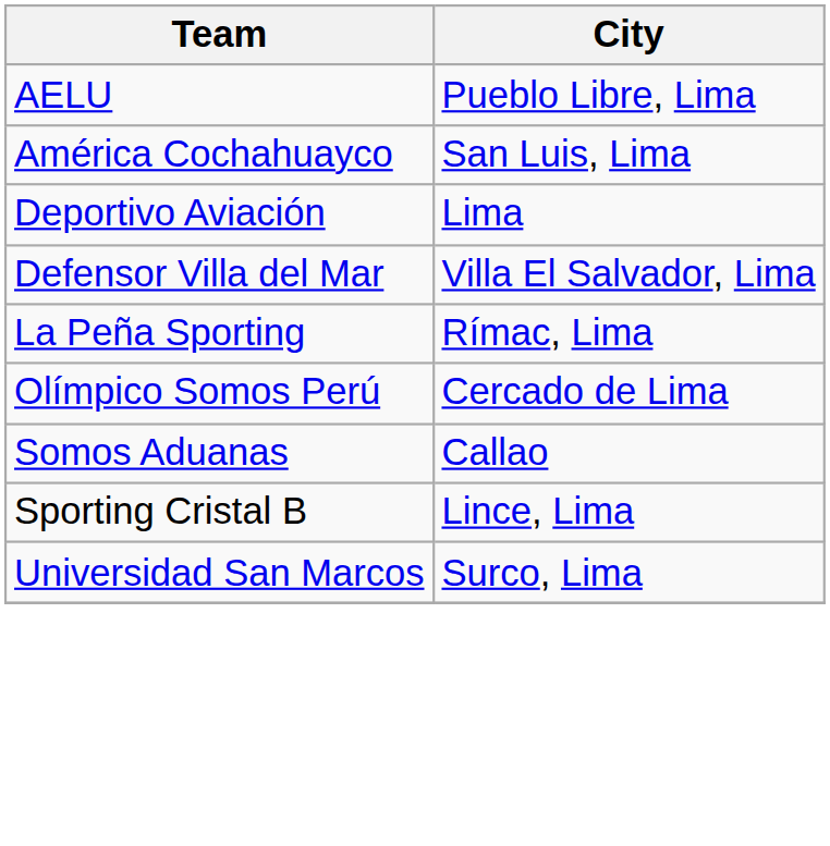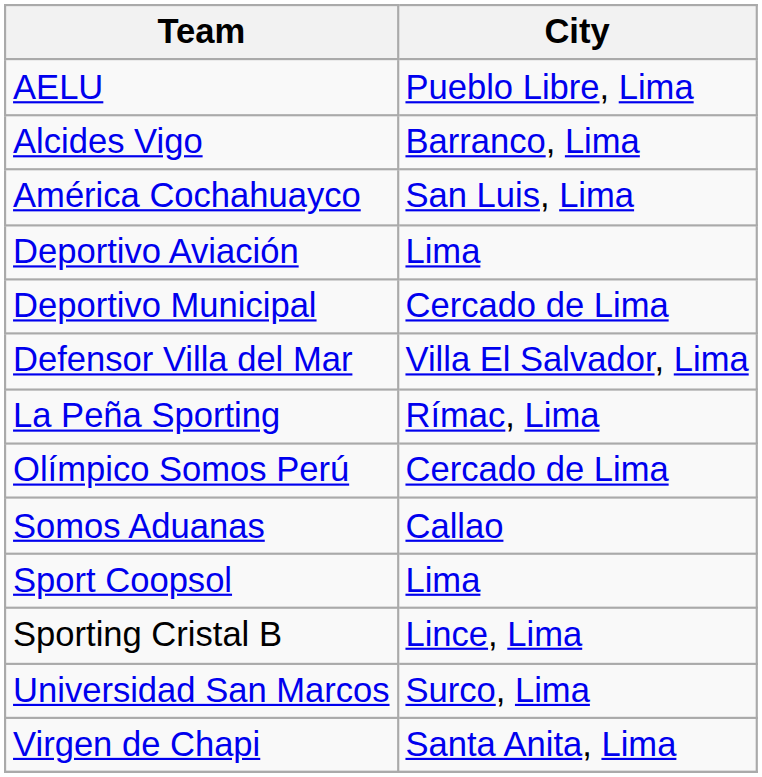 <table class="wikitable sortable">
 <tr>
 <th>Team</th>
 <th>City</th>
 </tr>
 <tr>
 <td><a href='#'>AELU</a></td>
 <td><a href='#'>Pueblo Libre</a>, <a href='#'>Lima</a></td>
 </tr>
 <tr>
+<td><a href='#'>Alcides Vigo</a></td>
+<td><a href='#'>Barranco</a>, <a href='#'>Lima</a></td>
+</tr>
+<tr>
 <td><a href='#'>América Cochahuayco</a></td>
 <td><a href='#'>San Luis</a>, <a href='#'>Lima</a></td>
 </tr>
 <tr>
 <td><a href='#'>Deportivo Aviación</a></td>
 <td><a href='#'>Lima</a></td>
+</tr>
+<tr>
+<td><a href='#'>Deportivo Municipal</a></td>
+<td><a href='#'>Cercado de Lima</a></td>
 </tr>
 <tr>
 <td><a href='#'>Defensor Villa del Mar</a></td>
 <td><a href='#'>Villa El Salvador</a>, <a href='#'>Lima</a></td>
 </tr>
 <tr>
 <td><a href='#'>La Peña Sporting</a></td>
 <td><a href='#'>Rímac</a>, <a href='#'>Lima</a></td>
 </tr>
 <tr>
 <td><a href='#'>Olímpico Somos Perú</a></td>
 <td><a href='#'>Cercado de Lima</a></td>
 </tr>
 <tr>
 <td><a href='#'>Somos Aduanas</a></td>
 <td><a href='#'>Callao</a></td>
 </tr>
 <tr>
+<td><a href='#'>Sport Coopsol</a></td>
+<td><a href='#'>Lima</a></td>
+</tr>
+<tr>
 <td>Sporting Cristal B</td>
 <td><a href='#'>Lince</a>, <a href='#'>Lima</a></td>
 </tr>
 <tr>
 <td><a href='#'>Universidad San Marcos</a></td>
 <td><a href='#'>Surco</a>, <a href='#'>Lima</a></td>
 </tr>
 <tr>
+<td><a href='#'>Virgen de Chapi</a></td>
+<td><a href='#'>Santa Anita</a>, <a href='#'>Lima</a></td>
+</tr>
+<tr>
 </tr>
 </table>
